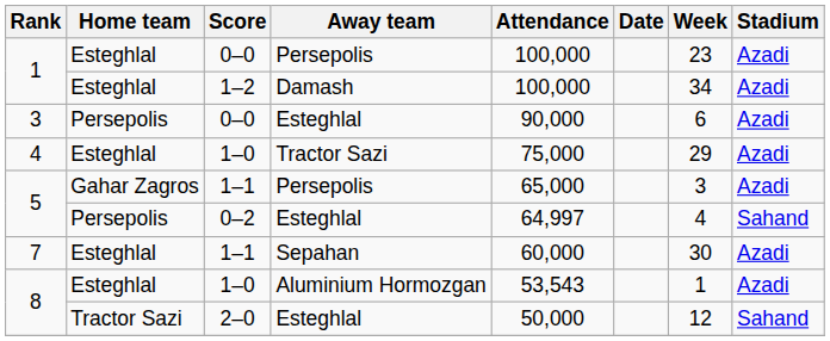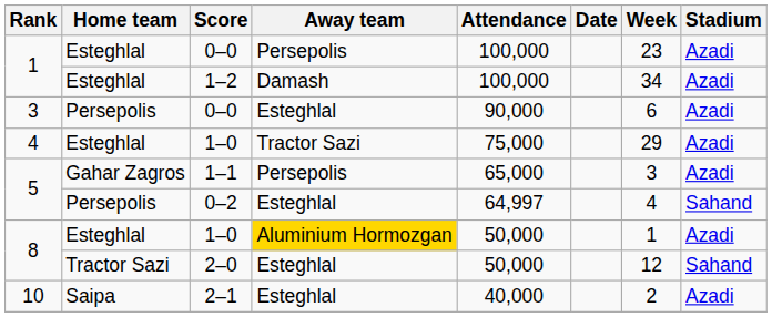 <table class="wikitable sortable">
 <tr>
 <th>Rank</th>
 <th>Home team</th>
 <th>Score</th>
 <th>Away team</th>
 <th>Attendance</th>
 <th>Date</th>
 <th>Week</th>
 <th>Stadium</th>
 </tr>
 <tr>
 <td align=center rowspan="2">1</td>
 <td>Esteghlal</td>
 <td align=center>0–0</td>
 <td>Persepolis</td>
 <td align=center>100,000</td>
 <td></td>
 <td align=center>23</td>
 <td><a href='#'>Azadi</a></td>
 </tr>
 <tr>
 <td>Esteghlal</td>
 <td align=center>1–2</td>
 <td>Damash</td>
 <td align=center>100,000</td>
 <td></td>
 <td align=center>34</td>
 <td><a href='#'>Azadi</a></td>
 </tr>
 <tr>
 <td align=center>3</td>
 <td>Persepolis</td>
 <td align=center>0–0</td>
 <td>Esteghlal</td>
 <td align=center>90,000</td>
 <td></td>
 <td align=center>6</td>
 <td><a href='#'>Azadi</a></td>
 </tr>
 <tr>
 <td align=center>4</td>
 <td>Esteghlal</td>
 <td align=center>1–0</td>
 <td>Tractor Sazi</td>
 <td align=center>75,000</td>
 <td></td>
 <td align=center>29</td>
 <td><a href='#'>Azadi</a></td>
 </tr>
 <tr>
 <td align=center rowspan="2">5</td>
 <td>Gahar Zagros</td>
 <td align=center>1–1</td>
 <td>Persepolis</td>
 <td align=center>65,000</td>
 <td></td>
 <td align=center>3</td>
 <td><a href='#'>Azadi</a></td>
 </tr>
 <tr>
 <td>Persepolis</td>
 <td align=center>0–2</td>
 <td>Esteghlal</td>
 <td align=center>64,997</td>
 <td></td>
 <td align=center>4</td>
 <td><a href='#'>Sahand</a></td>
 </tr>
 <tr>
-<td align=center>7</td>
-<td>Esteghlal</td>
-<td align=center>1–1</td>
-<td>Sepahan</td>
-<td align=center>60,000</td>
-<td></td>
-<td align=center>30</td>
-<td><a href='#'>Azadi</a></td>
-</tr>
-<tr>
 <td align=center rowspan="2">8</td>
 <td>Esteghlal</td>
 <td align=center>1–0</td>
-<td>Aluminium Hormozgan</td>
-<td align=center>53,543</td>
+<td style="background: gold;">Aluminium Hormozgan</td>
+<td align=center>50,000</td>
 <td></td>
 <td align=center>1</td>
 <td><a href='#'>Azadi</a></td>
 </tr>
 <tr>
 <td>Tractor Sazi</td>
 <td align=center>2–0</td>
 <td>Esteghlal</td>
 <td align=center>50,000</td>
 <td></td>
 <td align=center>12</td>
 <td><a href='#'>Sahand</a></td>
 </tr>
 <tr>
+<td align=center>10</td>
+<td>Saipa</td>
+<td align=center>2–1</td>
+<td>Esteghlal</td>
+<td align=center>40,000</td>
+<td></td>
+<td align=center>2</td>
+<td><a href='#'>Azadi</a></td>
+</tr>
+<tr>
 </tr>
 </table>
